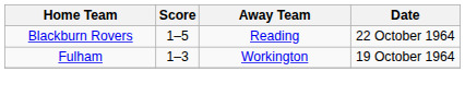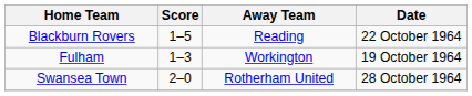 <table class="wikitable" style="text-align:center;">
 <tr>
 <th width=175>Home Team</th>
 <th width=20>Score</th>
 <th width=175>Away Team</th>
 <th width=125>Date</th>
 </tr>
 <tr>
 <td><a href='#'>Blackburn Rovers</a></td>
 <td>1–5</td>
 <td><a href='#'>Reading</a></td>
 <td>22 October 1964</td>
 </tr>
 <tr>
 <td><a href='#'>Fulham</a></td>
 <td>1–3</td>
 <td><a href='#'>Workington</a></td>
 <td>19 October 1964</td>
 </tr>
 <tr>
+<td><a href='#'>Swansea Town</a></td>
+<td>2–0</td>
+<td><a href='#'>Rotherham United</a></td>
+<td>28 October 1964</td>
+</tr>
+<tr>
 </tr>
 </table>
